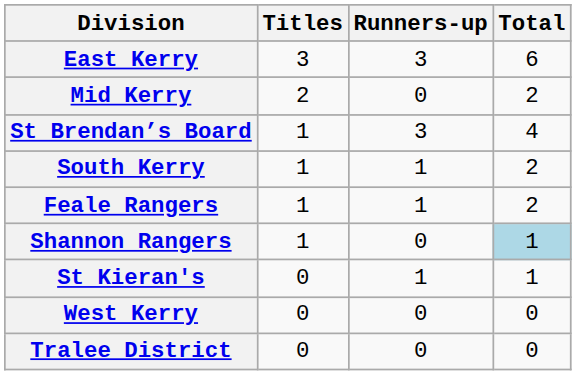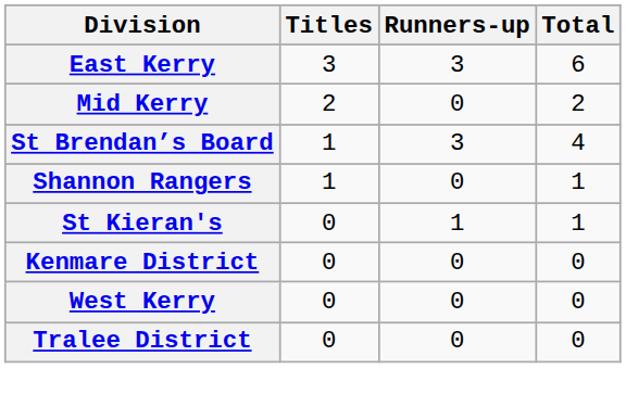 <table class="wikitable plainrowheaders sortable">
 <tr>
 <th scope="col">Division</th>
 <th scope="col">Titles</th>
 <th>Runners-up</th>
 <th>Total</th>
 </tr>
 <tr align="center">
 <th scope="row"> <a href='#'>East Kerry</a></th>
 <td>3</td>
 <td>3</td>
 <td>6</td>
 </tr>
 <tr align="center">
 <th scope="row"> <a href='#'>Mid Kerry</a></th>
 <td>2</td>
 <td>0</td>
 <td>2</td>
 </tr>
 <tr align="center">
 <th scope="row"> <a href='#'>St Brendan’s Board</a></th>
 <td>1</td>
 <td>3</td>
 <td>4</td>
 </tr>
 <tr align="center">
-<th scope="row"> <a href='#'>South Kerry</a></th>
-<td>1</td>
-<td>1</td>
-<td>2</td>
-</tr>
-<tr align="center">
-<th scope="row"> <a href='#'>Feale Rangers</a></th>
-<td>1</td>
-<td>1</td>
-<td>2</td>
-</tr>
-<tr align="center">
 <th scope="row"> <a href='#'>Shannon Rangers</a></th>
 <td>1</td>
 <td>0</td>
-<td style="background: lightblue;">1</td>
+<td>1</td>
 </tr>
 <tr align="center">
 <th scope="row"> <a href='#'>St Kieran's</a></th>
 <td>0</td>
 <td>1</td>
 <td>1</td>
+</tr>
+<tr align="center">
+<th scope="row"> <a href='#'>Kenmare District</a></th>
+<td>0</td>
+<td>0</td>
+<td>0</td>
 </tr>
 <tr align="center">
 <th scope="row"> <a href='#'>West Kerry</a></th>
 <td>0</td>
 <td>0</td>
 <td>0</td>
 </tr>
 <tr align="center">
 <th scope="row"> <a href='#'>Tralee District</a></th>
 <td>0</td>
 <td>0</td>
 <td>0</td>
 </tr>
 </table>
